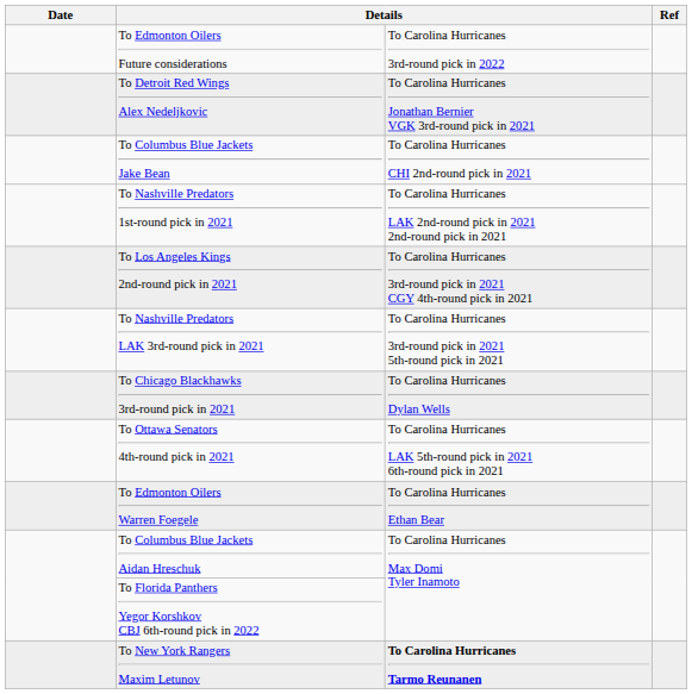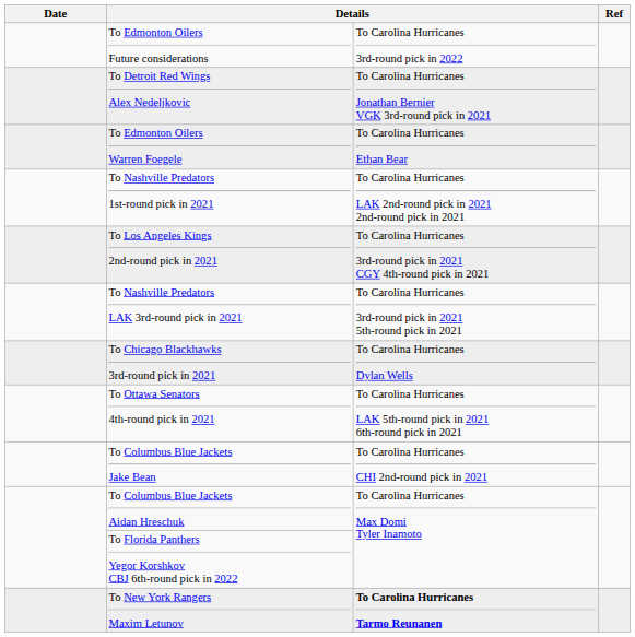 <table class="wikitable">
 <tr>
 <th style="width: 10em;">Date</th>
 <th colspan=2>Details</th>
 <th style="width: 2.5em;">Ref</th>
 </tr>
 <tr>
 <td></td>
 <td style="width: 25em;" valign="top">To <a href='#'>Edmonton Oilers</a><hr>Future considerations</td>
 <td valign="top">To Carolina Hurricanes<hr>3rd-round pick in <a href='#'>2022</a></td>
 <td></td>
 </tr>
 <tr bgcolor="eeeeee">
 <td></td>
 <td valign="top">To <a href='#'>Detroit Red Wings</a><hr><a href='#'>Alex Nedeljkovic</a></td>
 <td valign="top">To Carolina Hurricanes<hr><a href='#'>Jonathan Bernier</a><br><a href='#'>VGK</a> 3rd-round pick in <a href='#'>2021</a></td>
 <td></td>
 </tr>
-<tr>
+<tr bgcolor="eeeeee">
 <td></td>
-<td valign="top">To <a href='#'>Columbus Blue Jackets</a><hr><a href='#'>Jake Bean</a></td>
-<td valign="top">To Carolina Hurricanes<hr><a href='#'>CHI</a> 2nd-round pick in <a href='#'>2021</a></td>
+<td valign="top">To <a href='#'>Edmonton Oilers</a><hr><a href='#'>Warren Foegele</a></td>
+<td valign="top">To Carolina Hurricanes<hr><a href='#'>Ethan Bear</a></td>
 <td></td>
 </tr>
 <tr>
 <td></td>
 <td valign="top">To <a href='#'>Nashville Predators</a><hr>1st-round pick in <a href='#'>2021</a></td>
 <td valign="top">To Carolina Hurricanes<hr><a href='#'>LAK</a> 2nd-round pick in <a href='#'>2021</a><br>2nd-round pick in 2021</td>
 <td></td>
 </tr>
 <tr bgcolor="eeeeee">
 <td></td>
 <td valign="top">To <a href='#'>Los Angeles Kings</a><hr>2nd-round pick in <a href='#'>2021</a></td>
 <td valign="top">To Carolina Hurricanes<hr>3rd-round pick in <a href='#'>2021</a><br><a href='#'>CGY</a> 4th-round pick in 2021</td>
 <td></td>
 </tr>
 <tr>
 <td></td>
 <td valign="top">To <a href='#'>Nashville Predators</a><hr><a href='#'>LAK</a> 3rd-round pick in <a href='#'>2021</a></td>
 <td valign="top">To Carolina Hurricanes<hr>3rd-round pick in <a href='#'>2021</a><br>5th-round pick in 2021</td>
 <td></td>
 </tr>
 <tr bgcolor="eeeeee">
 <td></td>
 <td valign="top">To <a href='#'>Chicago Blackhawks</a><hr>3rd-round pick in <a href='#'>2021</a></td>
 <td style="width: 25em;" valign="top">To Carolina Hurricanes<hr><a href='#'>Dylan Wells</a></td>
 <td></td>
 </tr>
 <tr>
 <td></td>
 <td valign="top">To <a href='#'>Ottawa Senators</a><hr>4th-round pick in <a href='#'>2021</a></td>
 <td valign="top">To Carolina Hurricanes<hr><a href='#'>LAK</a> 5th-round pick in <a href='#'>2021</a><br>6th-round pick in 2021</td>
 <td></td>
 </tr>
-<tr bgcolor="eeeeee">
+<tr>
 <td></td>
-<td valign="top">To <a href='#'>Edmonton Oilers</a><hr><a href='#'>Warren Foegele</a></td>
-<td valign="top">To Carolina Hurricanes<hr><a href='#'>Ethan Bear</a></td>
+<td valign="top">To <a href='#'>Columbus Blue Jackets</a><hr><a href='#'>Jake Bean</a></td>
+<td valign="top">To Carolina Hurricanes<hr><a href='#'>CHI</a> 2nd-round pick in <a href='#'>2021</a></td>
 <td></td>
 </tr>
 <tr>
 <td rowspan=2></td>
 <td valign="top">To <a href='#'>Columbus Blue Jackets</a><hr><a href='#'>Aidan Hreschuk</a></td>
 <td rowspan=2; valign="top">To Carolina Hurricanes<hr><a href='#'>Max Domi</a><br><a href='#'>Tyler Inamoto</a></td>
 <td rowspan=2></td>
 </tr>
 <tr>
 <td valign="top">To <a href='#'>Florida Panthers</a><hr><a href='#'>Yegor Korshkov</a><br><a href='#'>CBJ</a> 6th-round pick in <a href='#'>2022</a></td>
 </tr>
 <tr style="background:#eee;">
 <td></td>
 <td valign="top">To <a href='#'>New York Rangers</a><hr><a href='#'>Maxim Letunov</a></td>
 <td valign="top"><strong>To Carolina Hurricanes<hr><a href='#'>Tarmo Reunanen</a></strong></td>
 <td></td>
 </tr>
 </table>
